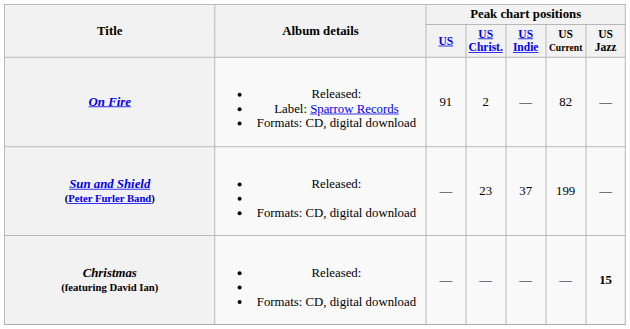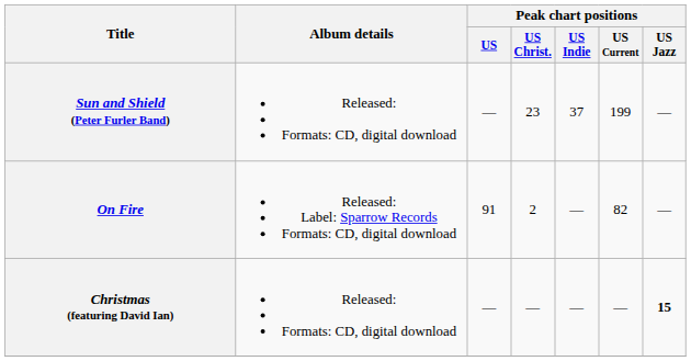 <table class="wikitable plainrowheaders" style="text-align:center;">
 <tr>
 <th scope="col" rowspan="2" style="width:16em;">Title</th>
 <th scope="col" rowspan="2" style="width:16em;">Album details</th>
 <th scope="col" colspan="5">Peak chart positions</th>
 </tr>
 <tr>
 <th style="width:3em; font-size:90%"><a href='#'>US</a></th>
 <th style="width:3em; font-size:90%"><a href='#'>US<br>Christ.</a></th>
 <th style="width:3em; font-size:90%"><a href='#'>US<br>Indie</a></th>
 <th style="width:3em; font-size:90%">US<br><small>Current</small></th>
 <th style="width:3em; font-size:90%">US<br>Jazz</th>
 </tr>
 <tr>
+<th scope="row"><em><a href='#'>Sun and Shield</a></em><br><small>(<a href='#'>Peter Furler Band</a>)</small></th>
+<td><br><ul><li>Released: </li><li></li><li>Formats: CD, digital download</li></ul></td>
+<td>—</td>
+<td>23</td>
+<td>37</td>
+<td>199</td>
+<td>—</td>
+</tr>
+<tr>
 <th scope="row"><em><a href='#'>On Fire</a></em></th>
 <td><br><ul><li>Released: </li><li>Label: <a href='#'>Sparrow Records</a></li><li>Formats: CD, digital download</li></ul></td>
 <td>91</td>
 <td>2</td>
 <td>—</td>
 <td>82</td>
-<td>—</td>
-</tr>
-<tr>
-<th scope="row"><em><a href='#'>Sun and Shield</a></em><br><small>(<a href='#'>Peter Furler Band</a>)</small></th>
-<td><br><ul><li>Released: </li><li></li><li>Formats: CD, digital download</li></ul></td>
-<td>—</td>
-<td>23</td>
-<td>37</td>
-<td>199</td>
 <td>—</td>
 </tr>
 <tr>
 <th scope="row"><em>Christmas</em><br><small>(featuring David Ian)</small></th>
 <td><br><ul><li>Released: </li><li></li><li>Formats: CD, digital download</li></ul></td>
 <td>—</td>
 <td>—</td>
 <td>—</td>
 <td>—</td>
 <td><strong>15</strong></td>
 </tr>
 <tr>
 </tr>
 </table>
